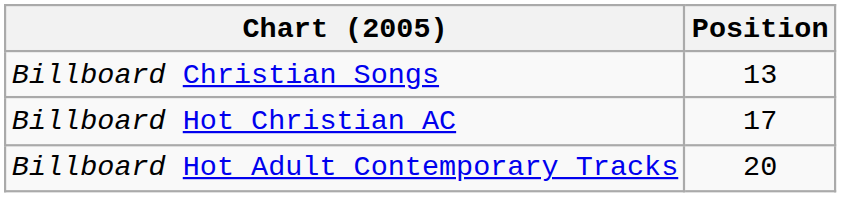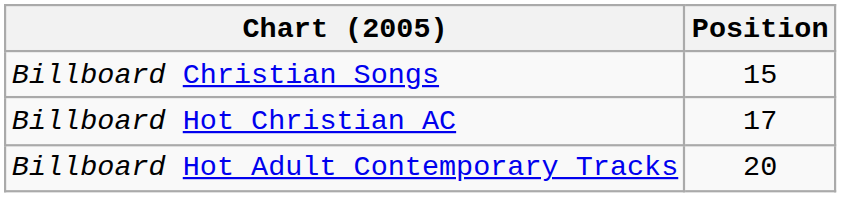 <table class="wikitable">
 <tr>
 <th>Chart (2005)</th>
 <th>Position</th>
 </tr>
 <tr>
 <td><em>Billboard</em> <a href='#'>Christian Songs</a></td>
-<td align="center">13</td>
+<td align="center">15</td>
 </tr>
 <tr>
 <td><em>Billboard</em> <a href='#'>Hot Christian AC</a></td>
 <td align="center">17</td>
 </tr>
 <tr>
 <td><em>Billboard</em> <a href='#'>Hot Adult Contemporary Tracks</a></td>
 <td align="center">20</td>
 </tr>
 </table>
